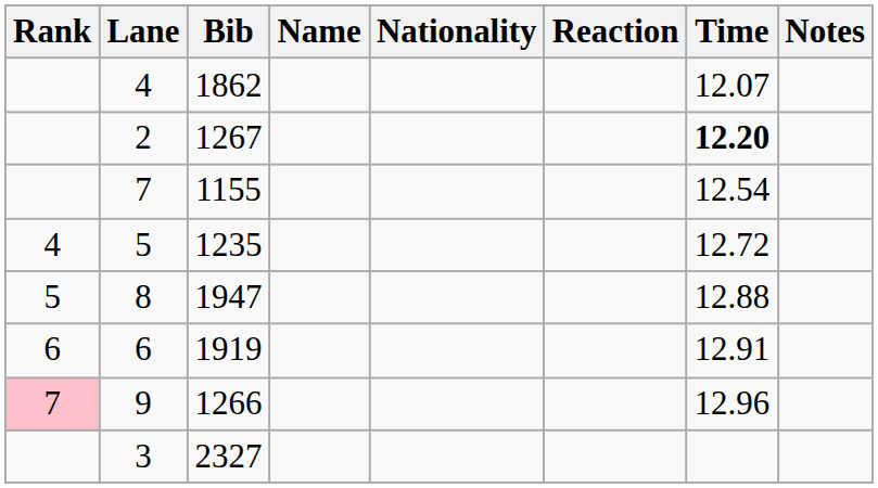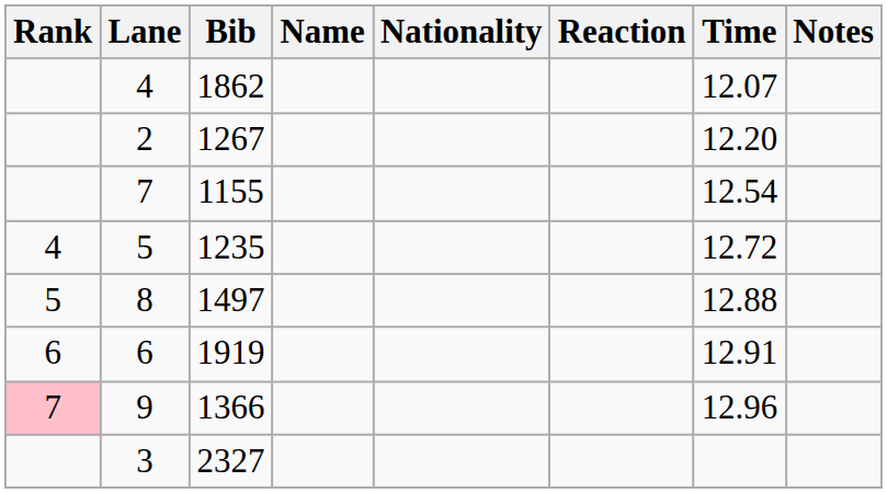 <table class="wikitable sortable" style="text-align:center">
 <tr>
 <th>Rank</th>
 <th>Lane</th>
 <th>Bib</th>
 <th>Name</th>
 <th>Nationality</th>
 <th>Reaction</th>
 <th>Time</th>
 <th>Notes</th>
 </tr>
 <tr>
 <td></td>
 <td>4</td>
 <td>1862</td>
 <td align=left></td>
 <td align=left></td>
 <td></td>
 <td>12.07</td>
 <td></td>
 </tr>
 <tr>
 <td></td>
 <td>2</td>
 <td>1267</td>
 <td align=left></td>
 <td align=left></td>
 <td></td>
-<td><strong>12.20</strong></td>
+<td>12.20</td>
 <td></td>
 </tr>
 <tr>
 <td></td>
 <td>7</td>
 <td>1155</td>
 <td align=left></td>
 <td align=left></td>
 <td></td>
 <td>12.54</td>
 <td></td>
 </tr>
 <tr>
 <td>4</td>
 <td>5</td>
 <td>1235</td>
 <td align=left></td>
 <td align=left></td>
 <td></td>
 <td>12.72</td>
 <td></td>
 </tr>
 <tr>
 <td>5</td>
 <td>8</td>
-<td>1947</td>
+<td>1497</td>
 <td align=left></td>
 <td align=left></td>
 <td></td>
 <td>12.88</td>
 <td></td>
 </tr>
 <tr>
 <td>6</td>
 <td>6</td>
 <td>1919</td>
 <td align=left></td>
 <td align=left></td>
 <td></td>
 <td>12.91</td>
 <td></td>
 </tr>
 <tr>
 <td style="background: pink;">7</td>
 <td>9</td>
-<td>1266</td>
+<td>1366</td>
 <td align=left></td>
 <td align=left></td>
 <td></td>
 <td>12.96</td>
 <td></td>
 </tr>
 <tr>
 <td></td>
 <td>3</td>
 <td>2327</td>
 <td align=left></td>
 <td align=left></td>
 <td></td>
 <td></td>
 <td><strong></strong></td>
 </tr>
 </table>
